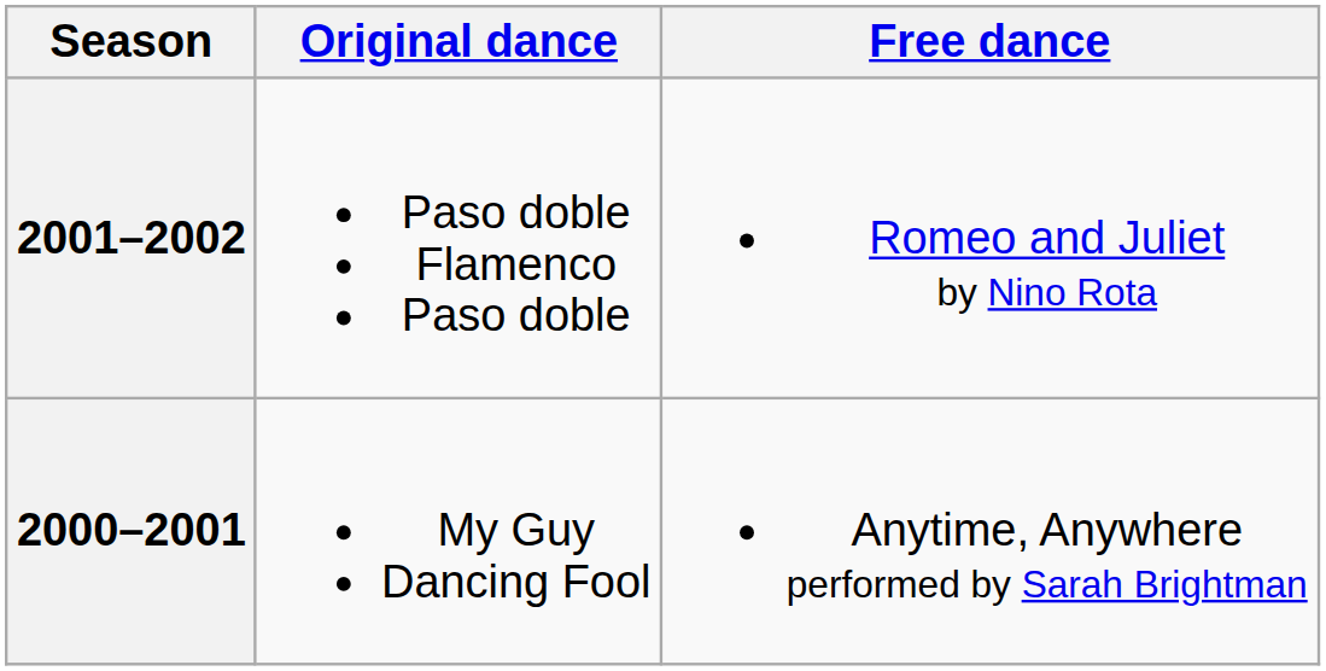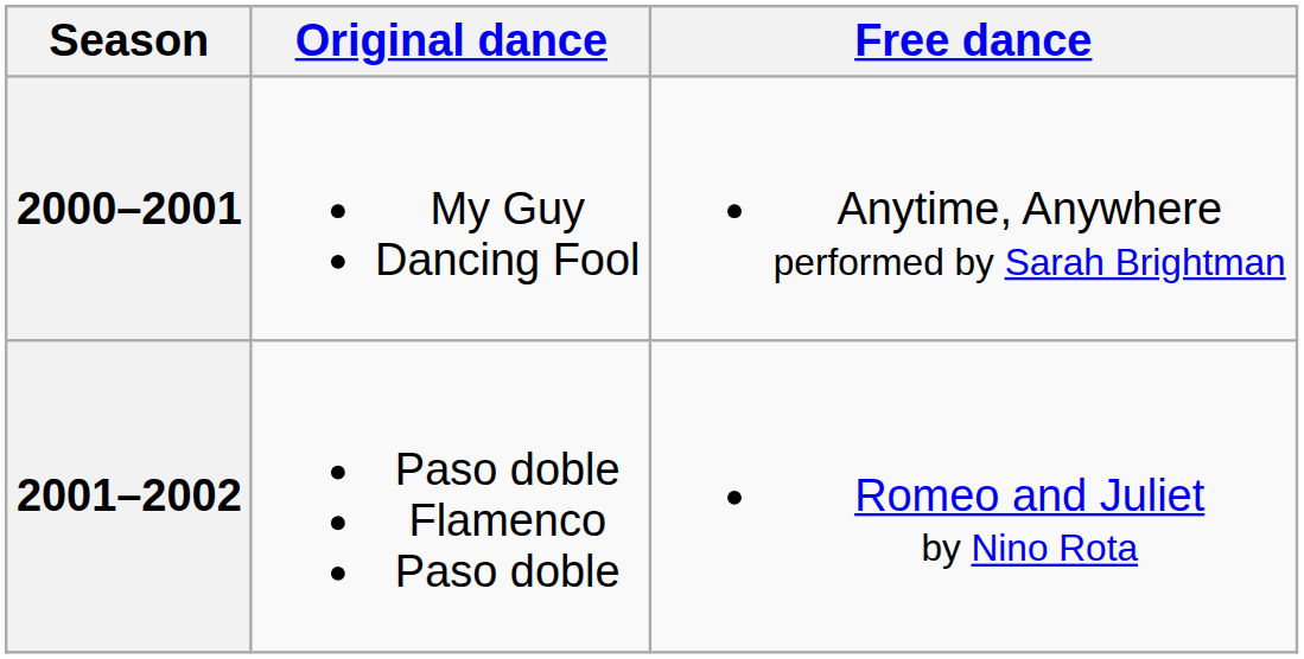 <table class=wikitable style=text-align:center>
 <tr>
 <th>Season</th>
 <th><a href='#'>Original dance</a></th>
 <th><a href='#'>Free dance</a></th>
 </tr>
 <tr>
+<th>2000–2001 <br> </th>
+<td><br><ul><li>My Guy</li><li>Dancing Fool</li></ul></td>
+<td><br><ul><li>Anytime, Anywhere <br><small> performed by <a href='#'>Sarah Brightman</a> </small></li></ul></td>
+</tr>
+<tr>
 <th>2001–2002 <br> </th>
 <td><br><ul><li>Paso doble</li><li>Flamenco</li><li>Paso doble</li></ul></td>
 <td><br><ul><li><a href='#'>Romeo and Juliet</a> <br><small> by <a href='#'>Nino Rota</a> </small></li></ul></td>
 </tr>
-<tr>
-<th>2000–2001 <br> </th>
-<td><br><ul><li>My Guy</li><li>Dancing Fool</li></ul></td>
-<td><br><ul><li>Anytime, Anywhere <br><small> performed by <a href='#'>Sarah Brightman</a> </small></li></ul></td>
-</tr>
 </table>
